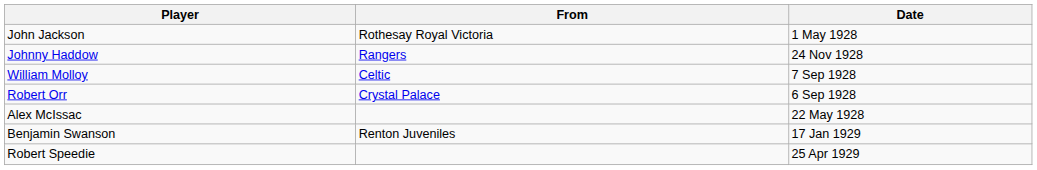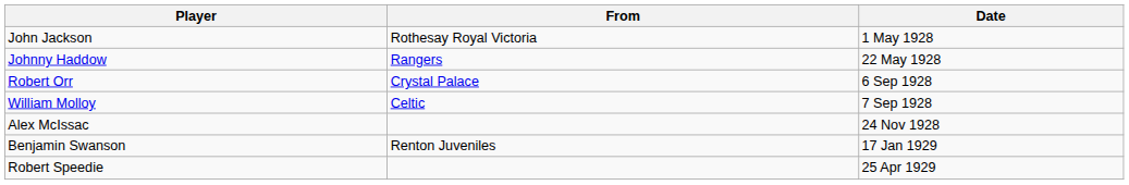 <table class="wikitable" style="text-align:center; font-size:95%;width:98%; text-align:left">
 <tr>
 <th>Player</th>
 <th>From</th>
 <th>Date</th>
 </tr>
 <tr>
 <td> John Jackson</td>
 <td> Rothesay Royal Victoria</td>
 <td>1 May 1928</td>
 </tr>
 <tr>
 <td> <a href='#'>Johnny Haddow</a></td>
 <td> <a href='#'>Rangers</a></td>
-<td>24 Nov 1928</td>
+<td>22 May 1928</td>
+</tr>
+<tr>
+<td> <a href='#'>Robert Orr</a></td>
+<td> <a href='#'>Crystal Palace</a></td>
+<td>6 Sep 1928</td>
 </tr>
 <tr>
 <td> <a href='#'>William Molloy</a></td>
 <td> <a href='#'>Celtic</a></td>
 <td>7 Sep 1928</td>
 </tr>
 <tr>
-<td> <a href='#'>Robert Orr</a></td>
-<td> <a href='#'>Crystal Palace</a></td>
-<td>6 Sep 1928</td>
-</tr>
-<tr>
 <td> Alex McIssac</td>
 <td></td>
-<td>22 May 1928</td>
+<td>24 Nov 1928</td>
 </tr>
 <tr>
 <td> Benjamin Swanson</td>
 <td> Renton Juveniles</td>
 <td>17 Jan 1929</td>
 </tr>
 <tr>
 <td> Robert Speedie</td>
 <td></td>
 <td>25 Apr 1929</td>
 </tr>
 </table>
